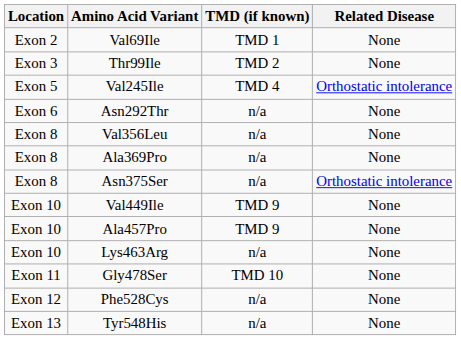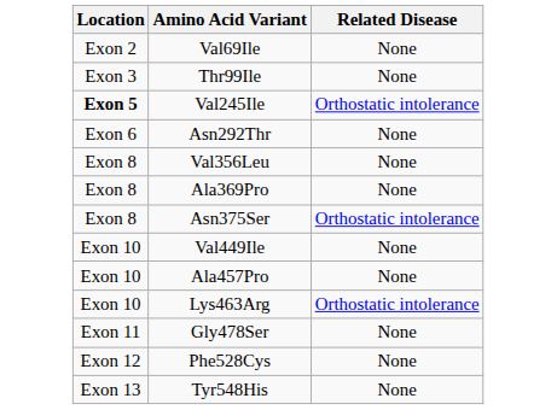 <table style="text-align:center; font-size:100%; margin-left:2em; margin:auto;" class="wikitable">
 <tr>
 <th>Location</th>
 <th>Amino Acid Variant</th>
-<th>TMD (if known)</th>
 <th>Related Disease</th>
 </tr>
 <tr>
 <td>Exon 2</td>
 <td>Val69Ile</td>
-<td>TMD 1</td>
 <td>None</td>
 </tr>
 <tr>
 <td>Exon 3</td>
 <td>Thr99Ile</td>
-<td>TMD 2</td>
 <td>None</td>
 </tr>
 <tr>
-<td>Exon 5</td>
+<td><strong>Exon 5</strong></td>
 <td>Val245Ile</td>
-<td>TMD 4</td>
 <td><a href='#'>Orthostatic intolerance</a></td>
 </tr>
 <tr>
 <td>Exon 6</td>
 <td>Asn292Thr</td>
-<td>n/a</td>
 <td>None</td>
 </tr>
 <tr>
 <td>Exon 8</td>
 <td>Val356Leu</td>
-<td>n/a</td>
 <td>None</td>
 </tr>
 <tr>
 <td>Exon 8</td>
 <td>Ala369Pro</td>
-<td>n/a</td>
 <td>None</td>
 </tr>
 <tr>
 <td>Exon 8</td>
 <td>Asn375Ser</td>
-<td>n/a</td>
 <td><a href='#'>Orthostatic intolerance</a></td>
 </tr>
 <tr>
 <td>Exon 10</td>
 <td>Val449Ile</td>
-<td>TMD 9</td>
 <td>None</td>
 </tr>
 <tr>
 <td>Exon 10</td>
 <td>Ala457Pro</td>
-<td>TMD 9</td>
 <td>None</td>
 </tr>
 <tr>
 <td>Exon 10</td>
 <td>Lys463Arg</td>
-<td>n/a</td>
-<td>None</td>
+<td><a href='#'>Orthostatic intolerance</a></td>
 </tr>
 <tr>
 <td>Exon 11</td>
 <td>Gly478Ser</td>
-<td>TMD 10</td>
 <td>None</td>
 </tr>
 <tr>
 <td>Exon 12</td>
 <td>Phe528Cys</td>
-<td>n/a</td>
 <td>None</td>
 </tr>
 <tr>
 <td>Exon 13</td>
 <td>Tyr548His</td>
-<td>n/a</td>
 <td>None</td>
 </tr>
 </table>
